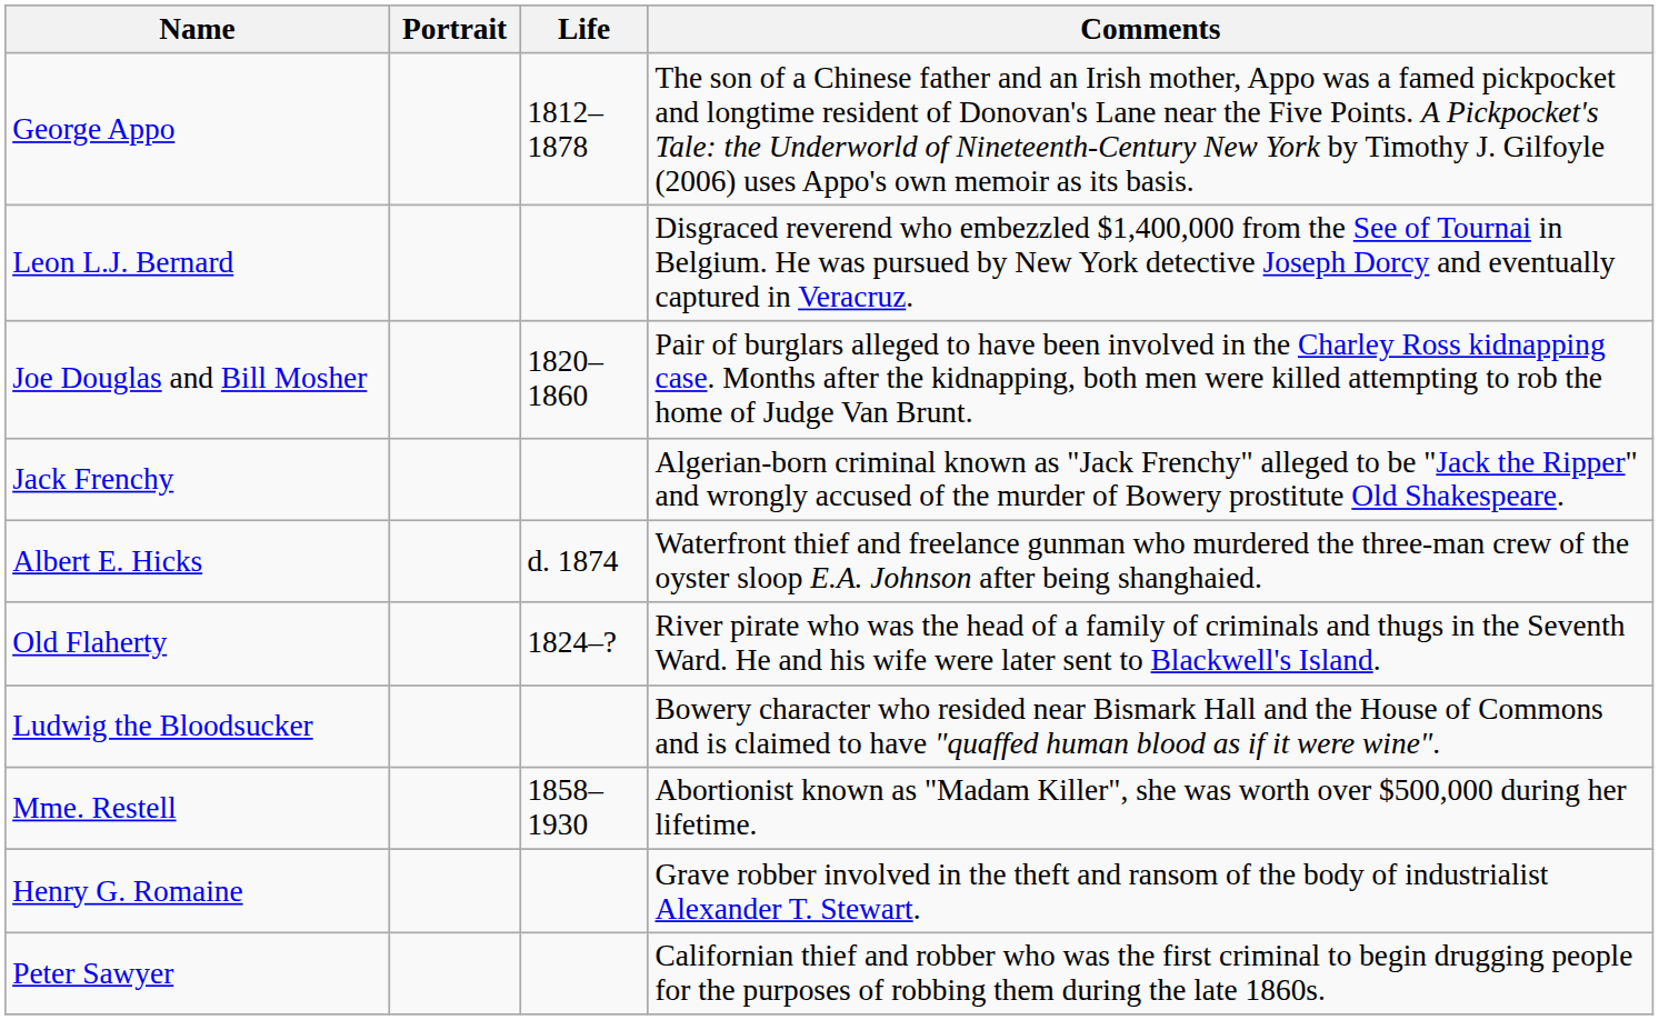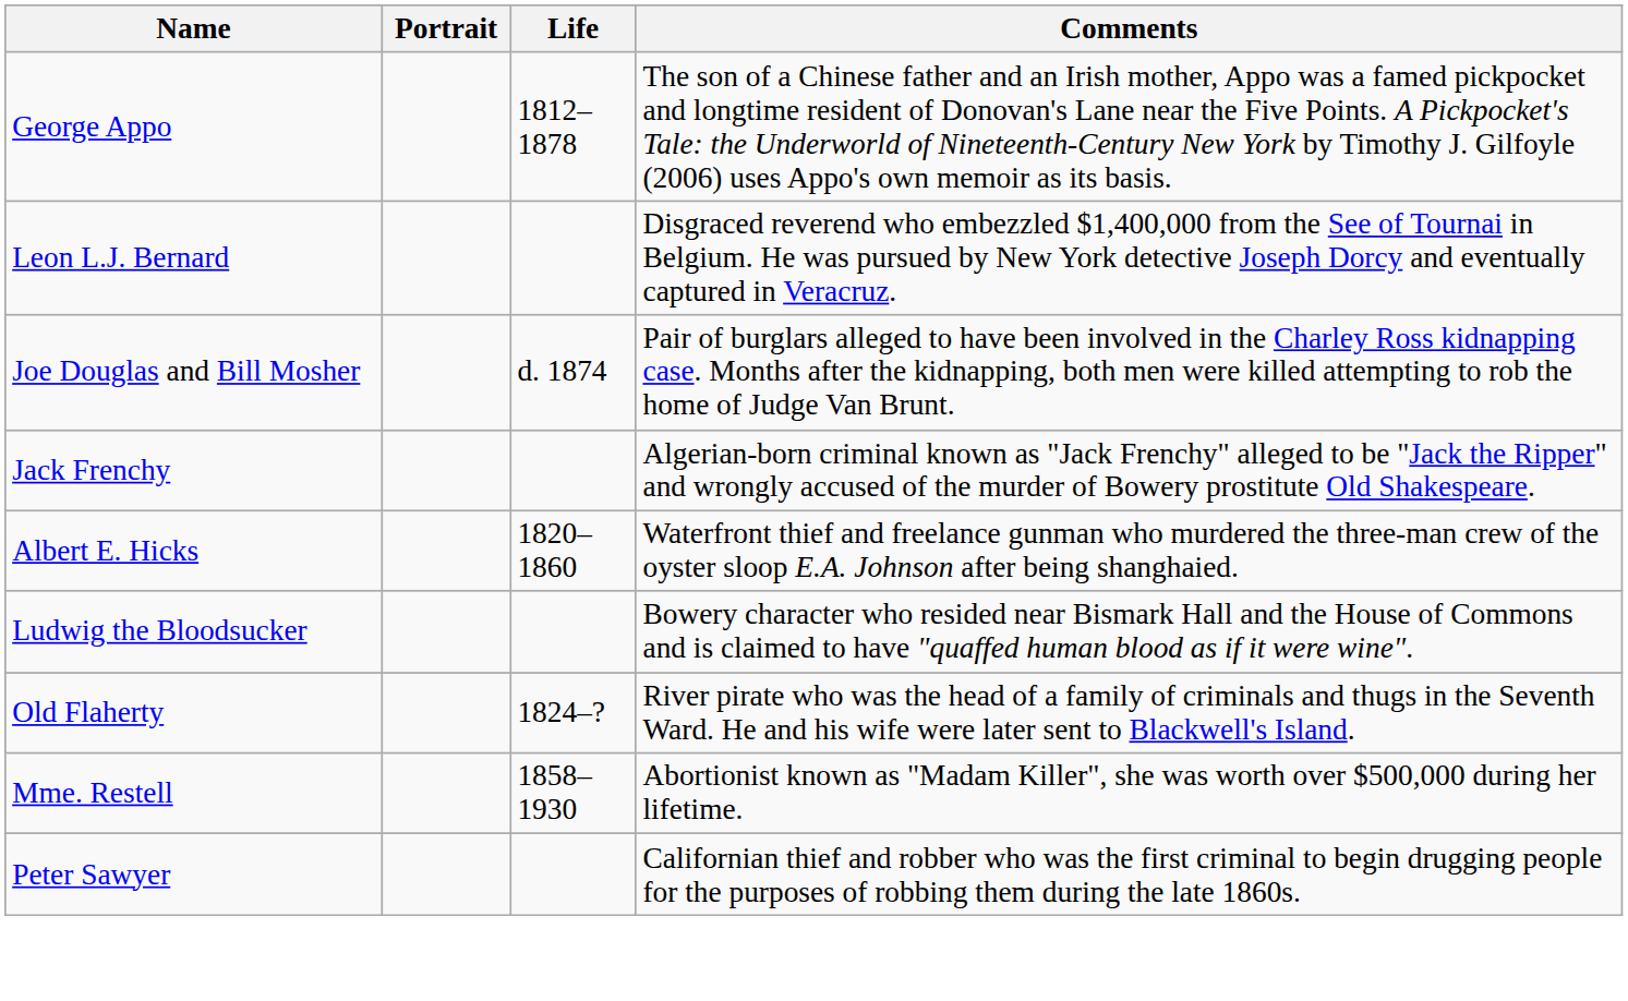 <table class=wikitable>
 <tr>
 <th width="21%">Name</th>
 <th width="7%">Portrait</th>
 <th width="7%">Life</th>
 <th width="55%">Comments</th>
 </tr>
 <tr>
 <td><a href='#'>George Appo</a></td>
 <td></td>
 <td>1812–1878</td>
 <td>The son of a Chinese father and an Irish mother, Appo was a famed pickpocket and longtime resident of Donovan's Lane near the Five Points. <em>A Pickpocket's Tale: the Underworld of Nineteenth-Century New York</em> by Timothy J. Gilfoyle (2006) uses Appo's own memoir as its basis.</td>
 </tr>
 <tr>
 <td><a href='#'>Leon L.J. Bernard</a></td>
 <td></td>
 <td></td>
 <td>Disgraced reverend who embezzled $1,400,000 from the <a href='#'>See of Tournai</a> in Belgium. He was pursued by New York detective <a href='#'>Joseph Dorcy</a> and eventually captured in <a href='#'>Veracruz</a>.</td>
 </tr>
 <tr>
 <td><a href='#'>Joe Douglas</a> and <a href='#'>Bill Mosher</a></td>
 <td></td>
-<td>1820–1860</td>
+<td>d. 1874</td>
 <td>Pair of burglars alleged to have been involved in the <a href='#'>Charley Ross kidnapping case</a>. Months after the kidnapping, both men were killed attempting to rob the home of Judge Van Brunt.</td>
 </tr>
 <tr>
 <td><a href='#'>Jack Frenchy</a></td>
 <td></td>
 <td></td>
 <td>Algerian-born criminal known as "Jack Frenchy" alleged to be "<a href='#'>Jack the Ripper</a>" and wrongly accused of the murder of Bowery prostitute <a href='#'>Old Shakespeare</a>.</td>
 </tr>
 <tr>
 <td><a href='#'>Albert E. Hicks</a></td>
 <td></td>
-<td>d. 1874</td>
+<td>1820–1860</td>
 <td>Waterfront thief and freelance gunman who murdered the three-man crew of the oyster sloop <em>E.A. Johnson</em> after being shanghaied.</td>
+</tr>
+<tr>
+<td><a href='#'>Ludwig the Bloodsucker</a></td>
+<td></td>
+<td></td>
+<td>Bowery character who resided near Bismark Hall and the House of Commons and is claimed to have <em>"quaffed human blood as if it were wine"</em>.</td>
 </tr>
 <tr>
 <td><a href='#'>Old Flaherty</a></td>
 <td></td>
 <td>1824–?</td>
 <td>River pirate who was the head of a family of criminals and thugs in the Seventh Ward. He and his wife were later sent to <a href='#'>Blackwell's Island</a>.</td>
 </tr>
 <tr>
-<td><a href='#'>Ludwig the Bloodsucker</a></td>
-<td></td>
-<td></td>
-<td>Bowery character who resided near Bismark Hall and the House of Commons and is claimed to have <em>"quaffed human blood as if it were wine"</em>.</td>
-</tr>
-<tr>
 <td><a href='#'>Mme. Restell</a></td>
 <td></td>
 <td>1858–1930</td>
 <td>Abortionist known as "Madam Killer", she was worth over $500,000 during her lifetime.</td>
-</tr>
-<tr>
-<td><a href='#'>Henry G. Romaine</a></td>
-<td></td>
-<td></td>
-<td>Grave robber involved in the theft and ransom of the body of industrialist <a href='#'>Alexander T. Stewart</a>.</td>
 </tr>
 <tr>
 <td><a href='#'>Peter Sawyer</a></td>
 <td></td>
 <td></td>
 <td>Californian thief and robber who was the first criminal to begin drugging people for the purposes of robbing them during the late 1860s.</td>
 </tr>
 </table>
